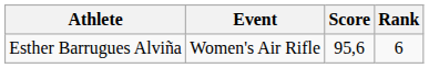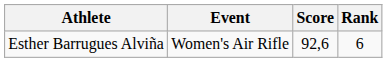 <table class=wikitable style="font-size:90%">
 <tr>
 <th>Athlete</th>
 <th>Event</th>
 <th>Score</th>
 <th>Rank</th>
 </tr>
 <tr align=center>
 <td>Esther Barrugues Alviña</td>
 <td>Women's Air Rifle</td>
-<td>95,6</td>
+<td>92,6</td>
 <td>6</td>
 </tr>
 </table>
